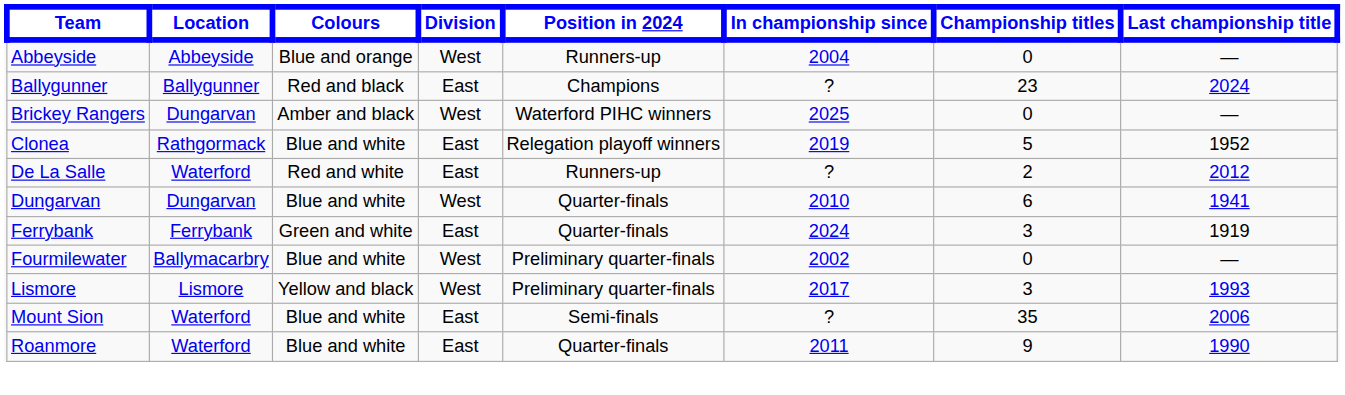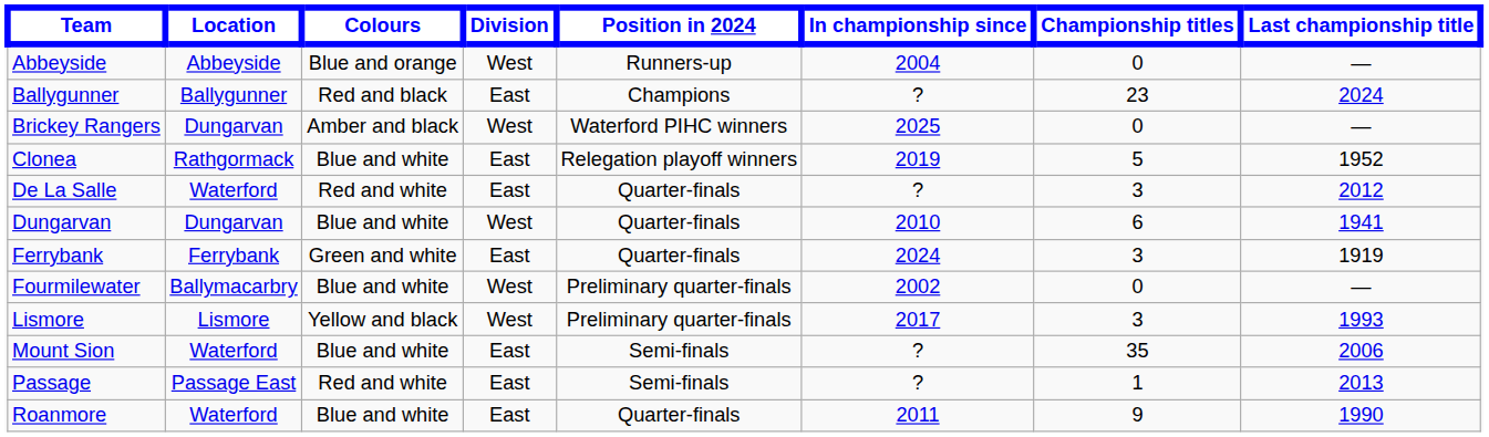 <table class="wikitable sortable" style="text-align:center;">
 <tr>
 <th style="background:white;color:blue; border:5px solid blue">Team</th>
 <th style="background:white;color:blue; border:5px solid blue">Location</th>
 <th style="background:white;color:blue; border:5px solid blue">Colours</th>
 <th style="background:white;color:blue; border:5px solid blue">Division</th>
 <th style="background:white;color:blue; border:5px solid blue">Position in <a href='#'>2024</a></th>
 <th style="background:white;color:blue; border:5px solid blue">In championship since</th>
 <th style="background:white;color:blue; border:5px solid blue">Championship titles</th>
 <th style="background:white;color:blue; border:5px solid blue">Last championship title</th>
 </tr>
 <tr>
 <td style="text-align:left;"> <a href='#'>Abbeyside</a></td>
 <td><a href='#'>Abbeyside</a></td>
 <td>Blue and orange</td>
 <td>West</td>
 <td>Runners-up</td>
 <td><a href='#'>2004</a></td>
 <td>0</td>
 <td>—</td>
 </tr>
 <tr>
 <td style="text-align:left;"> <a href='#'>Ballygunner</a></td>
 <td><a href='#'>Ballygunner</a></td>
 <td>Red and black</td>
 <td>East</td>
 <td>Champions</td>
 <td>?</td>
 <td>23</td>
 <td><a href='#'>2024</a></td>
 </tr>
 <tr>
 <td style="text-align:left;"> <a href='#'>Brickey Rangers</a></td>
 <td><a href='#'>Dungarvan</a></td>
 <td>Amber and black</td>
 <td>West</td>
 <td>Waterford PIHC winners</td>
 <td><a href='#'>2025</a></td>
 <td>0</td>
 <td>—</td>
 </tr>
 <tr>
 <td style="text-align:left;"> <a href='#'>Clonea</a></td>
 <td><a href='#'>Rathgormack</a></td>
 <td>Blue and white</td>
 <td>East</td>
 <td>Relegation playoff winners</td>
 <td><a href='#'>2019</a></td>
 <td>5</td>
 <td>1952</td>
 </tr>
 <tr>
 <td style="text-align:left;"> <a href='#'>De La Salle</a></td>
 <td><a href='#'>Waterford</a></td>
 <td>Red and white</td>
 <td>East</td>
-<td>Runners-up</td>
+<td>Quarter-finals</td>
 <td>?</td>
-<td>2</td>
+<td>3</td>
 <td><a href='#'>2012</a></td>
 </tr>
 <tr>
 <td style="text-align:left;"> <a href='#'>Dungarvan</a></td>
 <td><a href='#'>Dungarvan</a></td>
 <td>Blue and white</td>
 <td>West</td>
 <td>Quarter-finals</td>
 <td><a href='#'>2010</a></td>
 <td>6</td>
 <td><a href='#'>1941</a></td>
 </tr>
 <tr>
 <td style="text-align:left;"> <a href='#'>Ferrybank</a></td>
 <td><a href='#'>Ferrybank</a></td>
 <td>Green and white</td>
 <td>East</td>
 <td>Quarter-finals</td>
 <td><a href='#'>2024</a></td>
 <td>3</td>
 <td>1919</td>
 </tr>
 <tr>
 <td style="text-align:left;"> <a href='#'>Fourmilewater</a></td>
 <td><a href='#'>Ballymacarbry</a></td>
 <td>Blue and white</td>
 <td>West</td>
 <td>Preliminary quarter-finals</td>
 <td><a href='#'>2002</a></td>
 <td>0</td>
 <td>—</td>
 </tr>
 <tr>
 <td style="text-align:left;"> <a href='#'>Lismore</a></td>
 <td><a href='#'>Lismore</a></td>
 <td>Yellow and black</td>
 <td>West</td>
 <td>Preliminary quarter-finals</td>
 <td><a href='#'>2017</a></td>
 <td>3</td>
 <td><a href='#'>1993</a></td>
 </tr>
 <tr>
 <td style="text-align:left;"> <a href='#'>Mount Sion</a></td>
 <td><a href='#'>Waterford</a></td>
 <td>Blue and white</td>
 <td>East</td>
 <td>Semi-finals</td>
 <td>?</td>
 <td>35</td>
 <td><a href='#'>2006</a></td>
 </tr>
 <tr>
+<td style="text-align:left;"> <a href='#'>Passage</a></td>
+<td><a href='#'>Passage East</a></td>
+<td>Red and white</td>
+<td>East</td>
+<td>Semi-finals</td>
+<td>?</td>
+<td>1</td>
+<td><a href='#'>2013</a></td>
+</tr>
+<tr>
 <td style="text-align:left;"> <a href='#'>Roanmore</a></td>
 <td><a href='#'>Waterford</a></td>
 <td>Blue and white</td>
 <td>East</td>
 <td>Quarter-finals</td>
 <td><a href='#'>2011</a></td>
 <td>9</td>
 <td><a href='#'>1990</a></td>
 </tr>
 </table>
